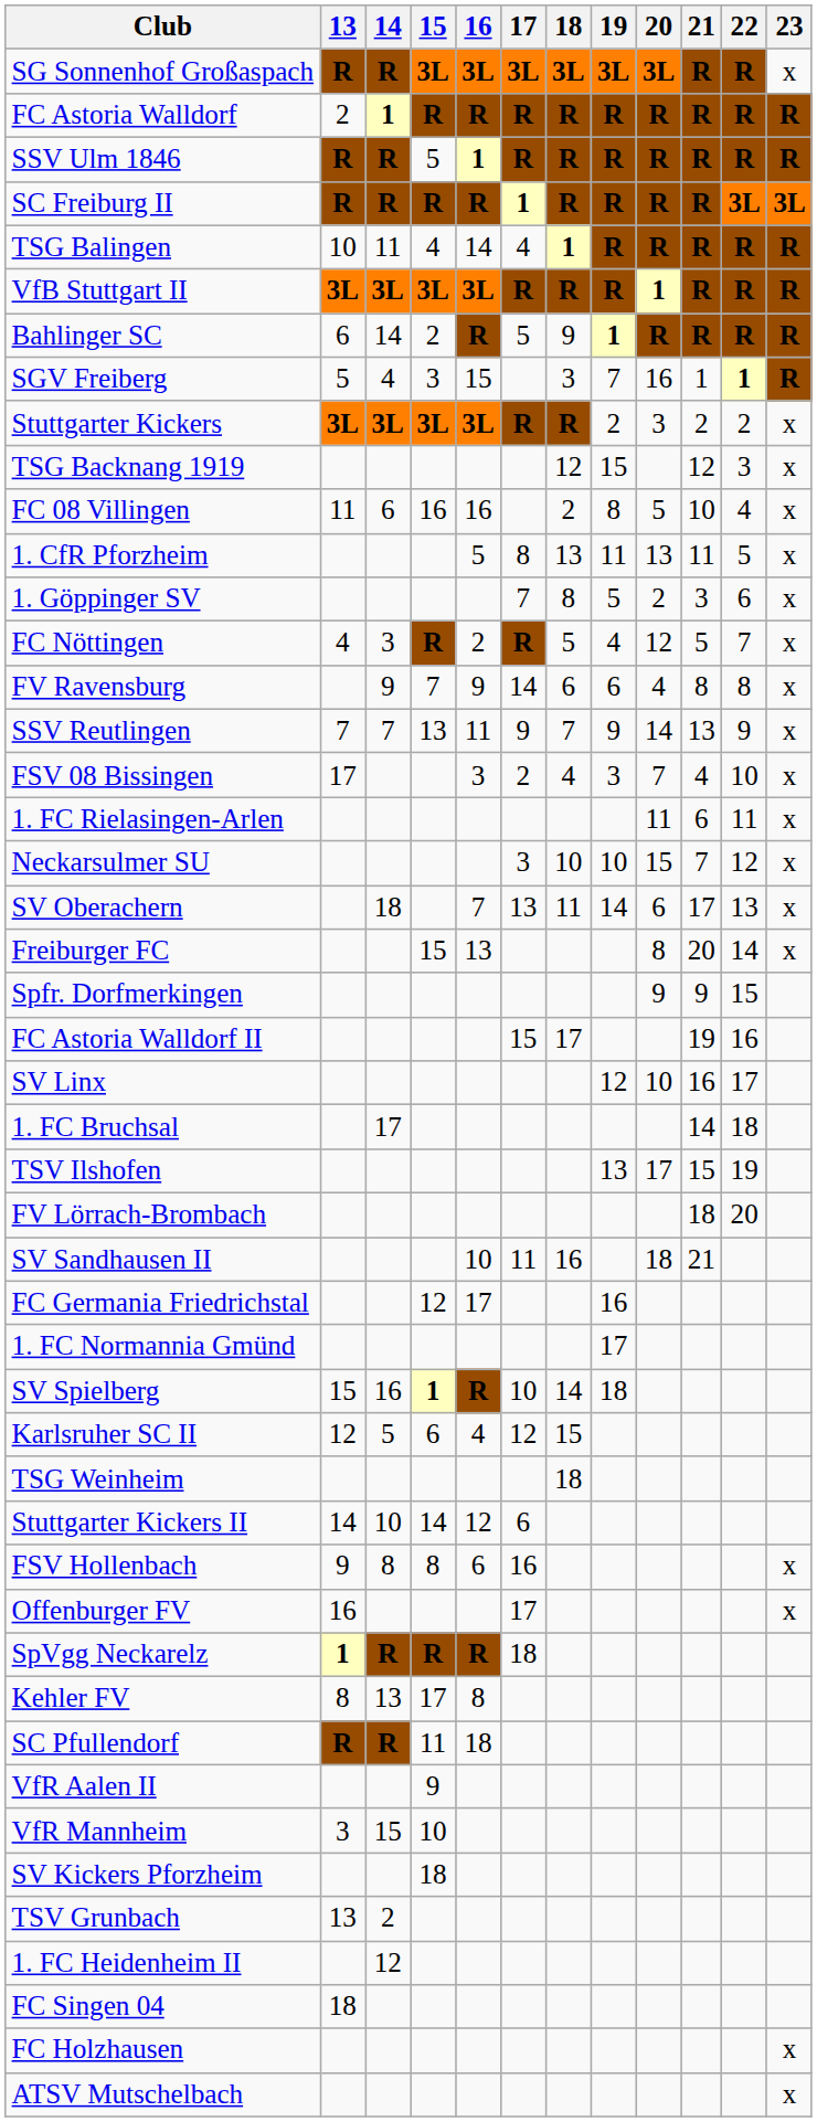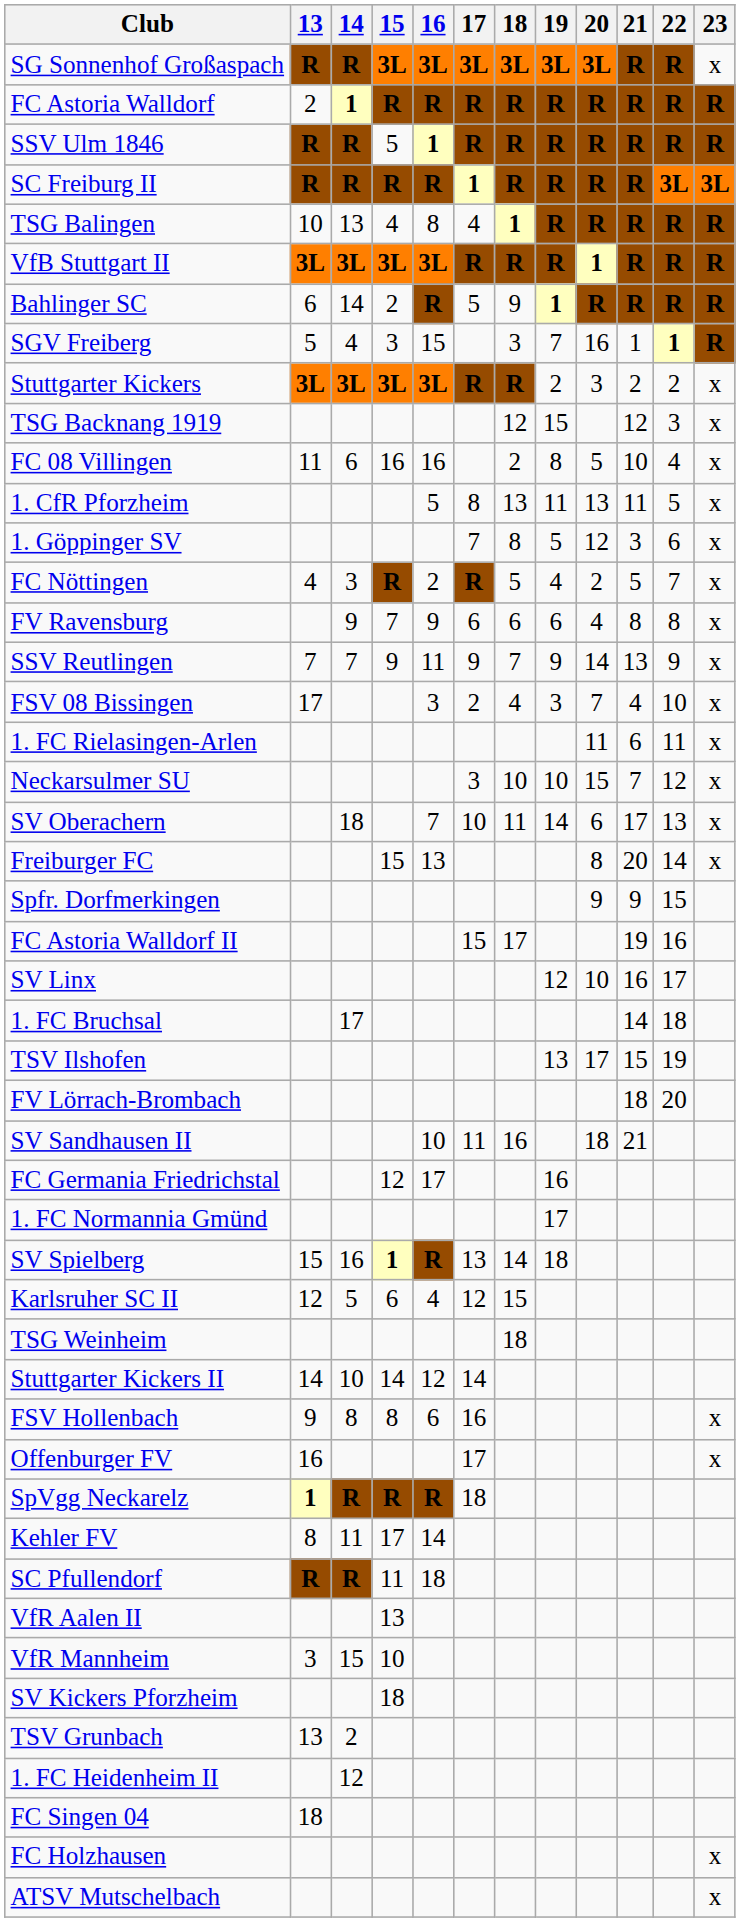 <table class="wikitable sortable">
 <tr>
 <th>Club</th>
 <th class="unsortable"><a href='#'>13</a></th>
 <th class="unsortable"><a href='#'>14</a></th>
 <th class="unsortable"><a href='#'>15</a></th>
 <th class="unsortable"><a href='#'>16</a></th>
 <th class="unsortable">17</th>
 <th class="unsortable">18</th>
 <th class="unsortable">19</th>
 <th class="unsortable">20</th>
 <th class="unsortable">21</th>
 <th class="unsortable">22</th>
 <th class="unsortable">23</th>
 </tr>
 <tr align="center">
 <td align="left"><a href='#'>SG Sonnenhof Großaspach</a></td>
 <td style="background:#964B00"><strong>R</strong></td>
 <td style="background:#964B00"><strong>R</strong></td>
 <td style="background:#FF7F00"><strong>3L</strong></td>
 <td style="background:#FF7F00"><strong>3L</strong></td>
 <td style="background:#FF7F00"><strong>3L</strong></td>
 <td style="background:#FF7F00"><strong>3L</strong></td>
 <td style="background:#FF7F00"><strong>3L</strong></td>
 <td style="background:#FF7F00"><strong>3L</strong></td>
 <td style="background:#964B00"><strong>R</strong></td>
 <td style="background:#964B00"><strong>R</strong></td>
 <td>x</td>
 </tr>
 <tr align="center">
 <td align="left"><a href='#'>FC Astoria Walldorf</a></td>
 <td>2</td>
 <td style="background:#ffffbf"><strong>1</strong></td>
 <td style="background:#964B00"><strong>R</strong></td>
 <td style="background:#964B00"><strong>R</strong></td>
 <td style="background:#964B00"><strong>R</strong></td>
 <td style="background:#964B00"><strong>R</strong></td>
 <td style="background:#964B00"><strong>R</strong></td>
 <td style="background:#964B00"><strong>R</strong></td>
 <td style="background:#964B00"><strong>R</strong></td>
 <td style="background:#964B00"><strong>R</strong></td>
 <td style="background:#964B00"><strong>R</strong></td>
 </tr>
 <tr align="center">
 <td align="left"><a href='#'>SSV Ulm 1846</a></td>
 <td style="background:#964B00"><strong>R</strong></td>
 <td style="background:#964B00"><strong>R</strong></td>
 <td>5</td>
 <td style="background:#ffffbf"><strong>1</strong></td>
 <td style="background:#964B00"><strong>R</strong></td>
 <td style="background:#964B00"><strong>R</strong></td>
 <td style="background:#964B00"><strong>R</strong></td>
 <td style="background:#964B00"><strong>R</strong></td>
 <td style="background:#964B00"><strong>R</strong></td>
 <td style="background:#964B00"><strong>R</strong></td>
 <td style="background:#964B00"><strong>R</strong></td>
 </tr>
 <tr align="center">
 <td align="left"><a href='#'>SC Freiburg II</a></td>
 <td style="background:#964B00"><strong>R</strong></td>
 <td style="background:#964B00"><strong>R</strong></td>
 <td style="background:#964B00"><strong>R</strong></td>
 <td style="background:#964B00"><strong>R</strong></td>
 <td style="background:#ffffbf"><strong>1</strong></td>
 <td style="background:#964B00"><strong>R</strong></td>
 <td style="background:#964B00"><strong>R</strong></td>
 <td style="background:#964B00"><strong>R</strong></td>
 <td style="background:#964B00"><strong>R</strong></td>
 <td style="background:#FF7F00"><strong>3L</strong></td>
 <td style="background:#FF7F00"><strong>3L</strong></td>
 </tr>
 <tr align="center">
 <td align="left"><a href='#'>TSG Balingen</a></td>
 <td>10</td>
-<td>11</td>
+<td>13</td>
 <td>4</td>
-<td>14</td>
+<td>8</td>
 <td>4</td>
 <td style="background:#ffffbf"><strong>1</strong></td>
 <td style="background:#964B00"><strong>R</strong></td>
 <td style="background:#964B00"><strong>R</strong></td>
 <td style="background:#964B00"><strong>R</strong></td>
 <td style="background:#964B00"><strong>R</strong></td>
 <td style="background:#964B00"><strong>R</strong></td>
 </tr>
 <tr align="center">
 <td align="left"><a href='#'>VfB Stuttgart II</a></td>
 <td style="background:#FF7F00"><strong>3L</strong></td>
 <td style="background:#FF7F00"><strong>3L</strong></td>
 <td style="background:#FF7F00"><strong>3L</strong></td>
 <td style="background:#FF7F00"><strong>3L</strong></td>
 <td style="background:#964B00"><strong>R</strong></td>
 <td style="background:#964B00"><strong>R</strong></td>
 <td style="background:#964B00"><strong>R</strong></td>
 <td style="background:#ffffbf"><strong>1</strong></td>
 <td style="background:#964B00"><strong>R</strong></td>
 <td style="background:#964B00"><strong>R</strong></td>
 <td style="background:#964B00"><strong>R</strong></td>
 </tr>
 <tr align="center">
 <td align="left"><a href='#'>Bahlinger SC</a></td>
 <td>6</td>
 <td>14</td>
 <td>2</td>
 <td style="background:#964B00"><strong>R</strong></td>
 <td>5</td>
 <td>9</td>
 <td style="background:#ffffbf"><strong>1</strong></td>
 <td style="background:#964B00"><strong>R</strong></td>
 <td style="background:#964B00"><strong>R</strong></td>
 <td style="background:#964B00"><strong>R</strong></td>
 <td style="background:#964B00"><strong>R</strong></td>
 </tr>
 <tr align="center">
 <td align="left"><a href='#'>SGV Freiberg</a></td>
 <td>5</td>
 <td>4</td>
 <td>3</td>
 <td>15</td>
 <td></td>
 <td>3</td>
 <td>7</td>
 <td>16</td>
 <td>1</td>
 <td style="background:#ffffbf"><strong>1</strong></td>
 <td style="background:#964B00"><strong>R</strong></td>
 </tr>
 <tr align="center">
 <td align="left"><a href='#'>Stuttgarter Kickers</a></td>
 <td style="background:#FF7F00"><strong>3L</strong></td>
 <td style="background:#FF7F00"><strong>3L</strong></td>
 <td style="background:#FF7F00"><strong>3L</strong></td>
 <td style="background:#FF7F00"><strong>3L</strong></td>
 <td style="background:#964B00"><strong>R</strong></td>
 <td style="background:#964B00"><strong>R</strong></td>
 <td>2</td>
 <td>3</td>
 <td>2</td>
 <td>2</td>
 <td>x</td>
 </tr>
 <tr align="center">
 <td align="left"><a href='#'>TSG Backnang 1919</a></td>
 <td></td>
 <td></td>
 <td></td>
 <td></td>
 <td></td>
 <td>12</td>
 <td>15</td>
 <td></td>
 <td>12</td>
 <td>3</td>
 <td>x</td>
 </tr>
 <tr align="center">
 <td align="left"><a href='#'>FC 08 Villingen</a></td>
 <td>11</td>
 <td>6</td>
 <td>16</td>
 <td>16</td>
 <td></td>
 <td>2</td>
 <td>8</td>
 <td>5</td>
 <td>10</td>
 <td>4</td>
 <td>x</td>
 </tr>
 <tr align="center">
 <td align="left"><a href='#'>1. CfR Pforzheim</a></td>
 <td></td>
 <td></td>
 <td></td>
 <td>5</td>
 <td>8</td>
 <td>13</td>
 <td>11</td>
 <td>13</td>
 <td>11</td>
 <td>5</td>
 <td>x</td>
 </tr>
 <tr align="center">
 <td align="left"><a href='#'>1. Göppinger SV</a></td>
 <td></td>
 <td></td>
 <td></td>
 <td></td>
 <td>7</td>
 <td>8</td>
 <td>5</td>
-<td>2</td>
+<td>12</td>
 <td>3</td>
 <td>6</td>
 <td>x</td>
 </tr>
 <tr align="center">
 <td align="left"><a href='#'>FC Nöttingen</a></td>
 <td>4</td>
 <td>3</td>
 <td style="background:#964B00"><strong>R</strong></td>
 <td>2</td>
 <td style="background:#964B00"><strong>R</strong></td>
 <td>5</td>
 <td>4</td>
-<td>12</td>
+<td>2</td>
 <td>5</td>
 <td>7</td>
 <td>x</td>
 </tr>
 <tr align="center">
 <td align="left"><a href='#'>FV Ravensburg</a></td>
 <td></td>
 <td>9</td>
 <td>7</td>
 <td>9</td>
-<td>14</td>
+<td>6</td>
 <td>6</td>
 <td>6</td>
 <td>4</td>
 <td>8</td>
 <td>8</td>
 <td>x</td>
 </tr>
 <tr align="center">
 <td align="left"><a href='#'>SSV Reutlingen</a></td>
 <td>7</td>
 <td>7</td>
-<td>13</td>
+<td>9</td>
 <td>11</td>
 <td>9</td>
 <td>7</td>
 <td>9</td>
 <td>14</td>
 <td>13</td>
 <td>9</td>
 <td>x</td>
 </tr>
 <tr align="center">
 <td align="left"><a href='#'>FSV 08 Bissingen</a></td>
 <td>17</td>
 <td></td>
 <td></td>
 <td>3</td>
 <td>2</td>
 <td>4</td>
 <td>3</td>
 <td>7</td>
 <td>4</td>
 <td>10</td>
 <td>x</td>
 </tr>
 <tr align="center">
 <td align="left"><a href='#'>1. FC Rielasingen-Arlen</a></td>
 <td></td>
 <td></td>
 <td></td>
 <td></td>
 <td></td>
 <td></td>
 <td></td>
 <td>11</td>
 <td>6</td>
 <td>11</td>
 <td>x</td>
 </tr>
 <tr align="center">
 <td align="left"><a href='#'>Neckarsulmer SU</a></td>
 <td></td>
 <td></td>
 <td></td>
 <td></td>
 <td>3</td>
 <td>10</td>
 <td>10</td>
 <td>15</td>
 <td>7</td>
 <td>12</td>
 <td>x</td>
 </tr>
 <tr align="center">
 <td align="left"><a href='#'>SV Oberachern</a></td>
 <td></td>
 <td>18</td>
 <td></td>
 <td>7</td>
-<td>13</td>
+<td>10</td>
 <td>11</td>
 <td>14</td>
 <td>6</td>
 <td>17</td>
 <td>13</td>
 <td>x</td>
 </tr>
 <tr align="center">
 <td align="left"><a href='#'>Freiburger FC</a></td>
 <td></td>
 <td></td>
 <td>15</td>
 <td>13</td>
 <td></td>
 <td></td>
 <td></td>
 <td>8</td>
 <td>20</td>
 <td>14</td>
 <td>x</td>
 </tr>
 <tr align="center">
 <td align="left"><a href='#'>Spfr. Dorfmerkingen</a></td>
 <td></td>
 <td></td>
 <td></td>
 <td></td>
 <td></td>
 <td></td>
 <td></td>
 <td>9</td>
 <td>9</td>
 <td>15</td>
 <td></td>
 </tr>
 <tr align="center">
 <td align="left"><a href='#'>FC Astoria Walldorf II</a></td>
 <td></td>
 <td></td>
 <td></td>
 <td></td>
 <td>15</td>
 <td>17</td>
 <td></td>
 <td></td>
 <td>19</td>
 <td>16</td>
 <td></td>
 </tr>
 <tr align="center">
 <td align="left"><a href='#'>SV Linx</a></td>
 <td></td>
 <td></td>
 <td></td>
 <td></td>
 <td></td>
 <td></td>
 <td>12</td>
 <td>10</td>
 <td>16</td>
 <td>17</td>
 <td></td>
 </tr>
 <tr align="center">
 <td align="left"><a href='#'>1. FC Bruchsal</a></td>
 <td></td>
 <td>17</td>
 <td></td>
 <td></td>
 <td></td>
 <td></td>
 <td></td>
 <td></td>
 <td>14</td>
 <td>18</td>
 <td></td>
 </tr>
 <tr align="center">
 <td align="left"><a href='#'>TSV Ilshofen</a></td>
 <td></td>
 <td></td>
 <td></td>
 <td></td>
 <td></td>
 <td></td>
 <td>13</td>
 <td>17</td>
 <td>15</td>
 <td>19</td>
 <td></td>
 </tr>
 <tr align="center">
 <td align="left"><a href='#'>FV Lörrach-Brombach</a></td>
 <td></td>
 <td></td>
 <td></td>
 <td></td>
 <td></td>
 <td></td>
 <td></td>
 <td></td>
 <td>18</td>
 <td>20</td>
 <td></td>
 </tr>
 <tr align="center">
 <td align="left"><a href='#'>SV Sandhausen II</a></td>
 <td></td>
 <td></td>
 <td></td>
 <td>10</td>
 <td>11</td>
 <td>16</td>
 <td></td>
 <td>18</td>
 <td>21</td>
 <td></td>
 <td></td>
 </tr>
 <tr align="center">
 <td align="left"><a href='#'>FC Germania Friedrichstal</a></td>
 <td></td>
 <td></td>
 <td>12</td>
 <td>17</td>
 <td></td>
 <td></td>
 <td>16</td>
 <td></td>
 <td></td>
 <td></td>
 <td></td>
 </tr>
 <tr align="center">
 <td align="left"><a href='#'>1. FC Normannia Gmünd</a></td>
 <td></td>
 <td></td>
 <td></td>
 <td></td>
 <td></td>
 <td></td>
 <td>17</td>
 <td></td>
 <td></td>
 <td></td>
 <td></td>
 </tr>
 <tr align="center">
 <td align="left"><a href='#'>SV Spielberg</a></td>
 <td>15</td>
 <td>16</td>
 <td style="background:#ffffbf"><strong>1</strong></td>
 <td style="background:#964B00"><strong>R</strong></td>
-<td>10</td>
+<td>13</td>
 <td>14</td>
 <td>18</td>
 <td></td>
 <td></td>
 <td></td>
 <td></td>
 </tr>
 <tr align="center">
 <td align="left"><a href='#'>Karlsruher SC II</a></td>
 <td>12</td>
 <td>5</td>
 <td>6</td>
 <td>4</td>
 <td>12</td>
 <td>15</td>
 <td></td>
 <td></td>
 <td></td>
 <td></td>
 <td></td>
 </tr>
 <tr align="center">
 <td align="left"><a href='#'>TSG Weinheim</a></td>
 <td></td>
 <td></td>
 <td></td>
 <td></td>
 <td></td>
 <td>18</td>
 <td></td>
 <td></td>
 <td></td>
 <td></td>
 <td></td>
 </tr>
 <tr align="center">
 <td align="left"><a href='#'>Stuttgarter Kickers II</a></td>
 <td>14</td>
 <td>10</td>
 <td>14</td>
 <td>12</td>
-<td>6</td>
+<td>14</td>
 <td></td>
 <td></td>
 <td></td>
 <td></td>
 <td></td>
 <td></td>
 </tr>
 <tr align="center">
 <td align="left"><a href='#'>FSV Hollenbach</a></td>
 <td>9</td>
 <td>8</td>
 <td>8</td>
 <td>6</td>
 <td>16</td>
 <td></td>
 <td></td>
 <td></td>
 <td></td>
 <td></td>
 <td>x</td>
 </tr>
 <tr align="center">
 <td align="left"><a href='#'>Offenburger FV</a></td>
 <td>16</td>
 <td></td>
 <td></td>
 <td></td>
 <td>17</td>
 <td></td>
 <td></td>
 <td></td>
 <td></td>
 <td></td>
 <td>x</td>
 </tr>
 <tr align="center">
 <td align="left"><a href='#'>SpVgg Neckarelz</a></td>
 <td style="background:#ffffbf"><strong>1</strong></td>
 <td style="background:#964B00"><strong>R</strong></td>
 <td style="background:#964B00"><strong>R</strong></td>
 <td style="background:#964B00"><strong>R</strong></td>
 <td>18</td>
 <td></td>
 <td></td>
 <td></td>
 <td></td>
 <td></td>
 <td></td>
 </tr>
 <tr align="center">
 <td align="left"><a href='#'>Kehler FV</a></td>
 <td>8</td>
-<td>13</td>
+<td>11</td>
 <td>17</td>
-<td>8</td>
+<td>14</td>
 <td></td>
 <td></td>
 <td></td>
 <td></td>
 <td></td>
 <td></td>
 <td></td>
 </tr>
 <tr align="center">
 <td align="left"><a href='#'>SC Pfullendorf</a></td>
 <td style="background:#964B00"><strong>R</strong></td>
 <td style="background:#964B00"><strong>R</strong></td>
 <td>11</td>
 <td>18</td>
 <td></td>
 <td></td>
 <td></td>
 <td></td>
 <td></td>
 <td></td>
 <td></td>
 </tr>
 <tr align="center">
 <td align="left"><a href='#'>VfR Aalen II</a></td>
 <td></td>
 <td></td>
-<td>9</td>
+<td>13</td>
 <td></td>
 <td></td>
 <td></td>
 <td></td>
 <td></td>
 <td></td>
 <td></td>
 <td></td>
 </tr>
 <tr align="center">
 <td align="left"><a href='#'>VfR Mannheim</a></td>
 <td>3</td>
 <td>15</td>
 <td>10</td>
 <td></td>
 <td></td>
 <td></td>
 <td></td>
 <td></td>
 <td></td>
 <td></td>
 <td></td>
 </tr>
 <tr align="center">
 <td align="left"><a href='#'>SV Kickers Pforzheim</a></td>
 <td></td>
 <td></td>
 <td>18</td>
 <td></td>
 <td></td>
 <td></td>
 <td></td>
 <td></td>
 <td></td>
 <td></td>
 <td></td>
 </tr>
 <tr align="center">
 <td align="left"><a href='#'>TSV Grunbach</a></td>
 <td>13</td>
 <td>2</td>
 <td></td>
 <td></td>
 <td></td>
 <td></td>
 <td></td>
 <td></td>
 <td></td>
 <td></td>
 </tr>
 <tr align="center">
 <td align="left"><a href='#'>1. FC Heidenheim II</a></td>
 <td></td>
 <td>12</td>
 <td></td>
 <td></td>
 <td></td>
 <td></td>
 <td></td>
 <td></td>
 <td></td>
 <td></td>
 <td></td>
 </tr>
 <tr align="center">
 <td align="left"><a href='#'>FC Singen 04</a></td>
 <td>18</td>
 <td></td>
 <td></td>
 <td></td>
 <td></td>
 <td></td>
 <td></td>
 <td></td>
 <td></td>
 <td></td>
 <td></td>
 </tr>
 <tr align="center">
 <td align="left"><a href='#'>FC Holzhausen</a></td>
 <td></td>
 <td></td>
 <td></td>
 <td></td>
 <td></td>
 <td></td>
 <td></td>
 <td></td>
 <td></td>
 <td></td>
 <td>x</td>
 </tr>
 <tr align="center">
 <td align="left"><a href='#'>ATSV Mutschelbach</a></td>
 <td></td>
 <td></td>
 <td></td>
 <td></td>
 <td></td>
 <td></td>
 <td></td>
 <td></td>
 <td></td>
 <td></td>
 <td>x</td>
 </tr>
 </table>
